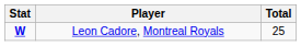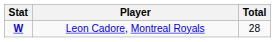 <table class="wikitable" width="33%" style="text-align:center;">
 <tr>
 <th width="5%">Stat</th>
 <th width="60%">Player</th>
 <th width="5%">Total</th>
 </tr>
 <tr>
 <td><strong><a href='#'>W</a></strong></td>
 <td><a href='#'>Leon Cadore</a>, <a href='#'>Montreal Royals</a></td>
-<td>25</td>
+<td>28</td>
 </tr>
 </table>
